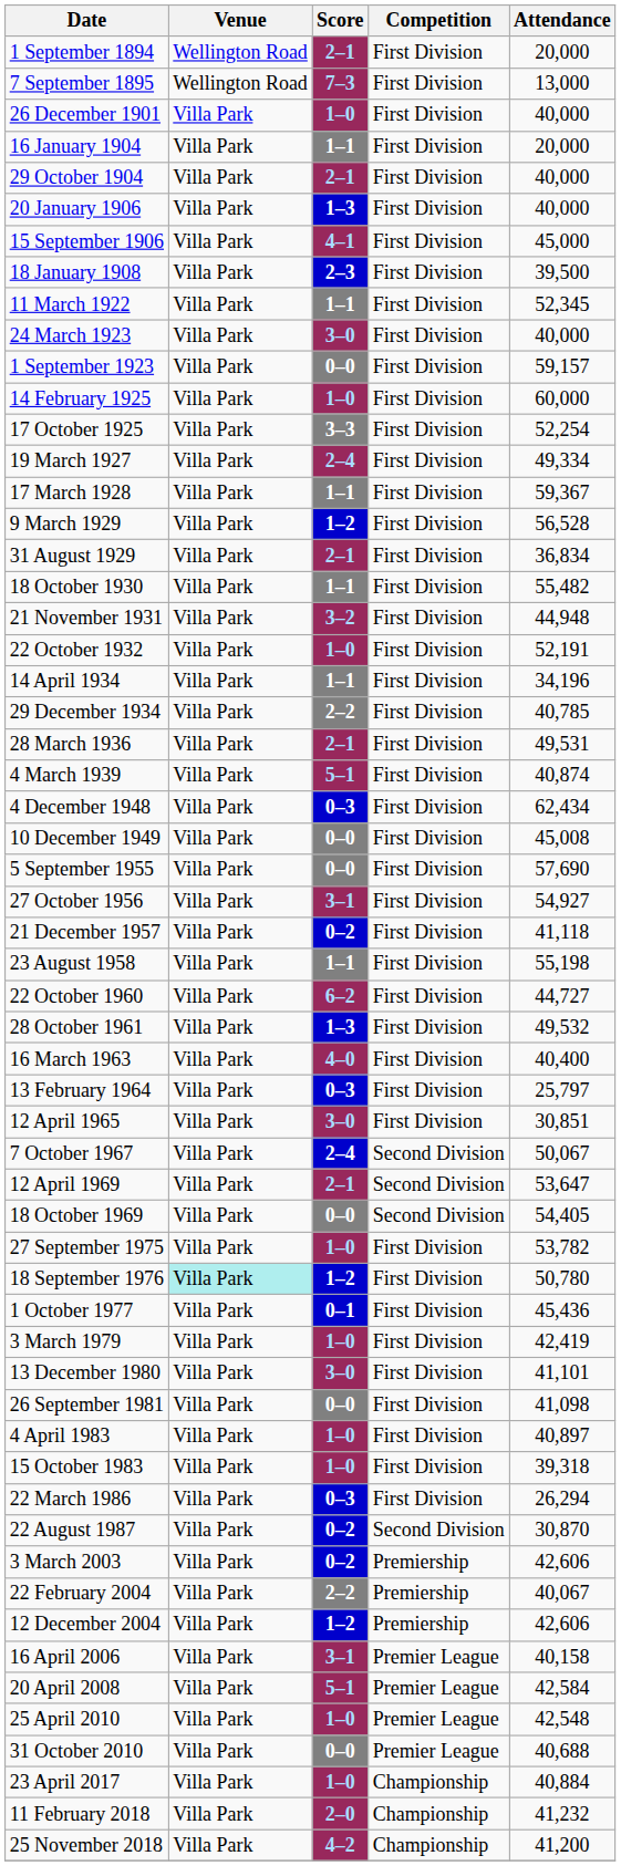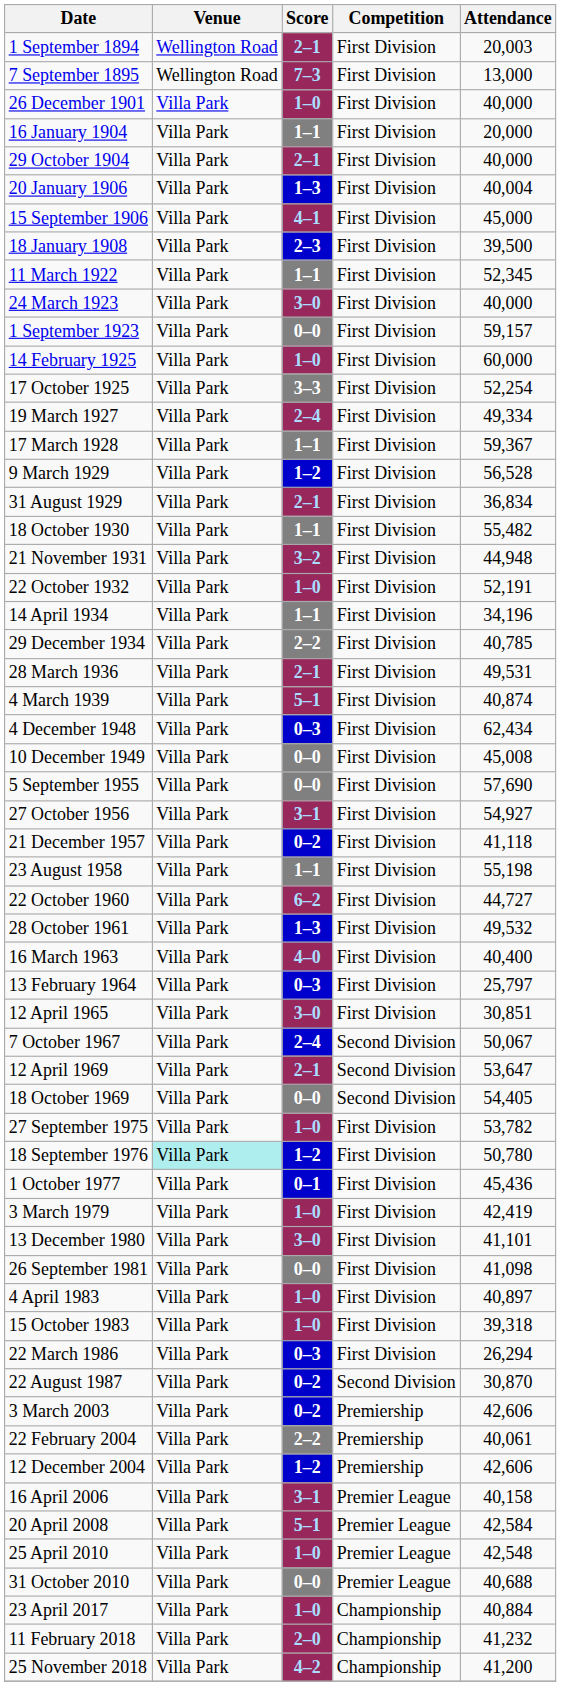 <table class="wikitable">
 <tr>
 <th>Date</th>
 <th>Venue</th>
 <th>Score</th>
 <th>Competition</th>
 <th>Attendance</th>
 </tr>
 <tr>
 <td><a href='#'>1 September 1894</a></td>
 <td><a href='#'>Wellington Road</a></td>
 <td bgcolor=98285c style="text-align:center; color:#aaddff;"><strong>2–1</strong></td>
 <td>First Division</td>
-<td style="text-align:center;">20,000</td>
+<td style="text-align:center;">20,003</td>
 </tr>
 <tr>
 <td><a href='#'>7 September 1895</a></td>
 <td>Wellington Road</td>
 <td bgcolor=98285c style="text-align:center; color:#aaddff;"><strong>7–3</strong></td>
 <td>First Division</td>
 <td style="text-align:center;">13,000</td>
 </tr>
 <tr>
 <td><a href='#'>26 December 1901</a></td>
 <td><a href='#'>Villa Park</a></td>
 <td bgcolor=98285c style="text-align:center; color:#aaddff;"><strong>1–0</strong></td>
 <td>First Division</td>
 <td style="text-align:center;">40,000</td>
 </tr>
 <tr>
 <td><a href='#'>16 January 1904</a></td>
 <td>Villa Park</td>
 <td bgcolor=808080 style="text-align:center; color:white;"><strong>1–1</strong></td>
 <td>First Division</td>
 <td style="text-align:center;">20,000</td>
 </tr>
 <tr>
 <td><a href='#'>29 October 1904</a></td>
 <td>Villa Park</td>
 <td bgcolor=98285c style="text-align:center; color:#aaddff;"><strong>2–1</strong></td>
 <td>First Division</td>
 <td style="text-align:center;">40,000</td>
 </tr>
 <tr>
 <td><a href='#'>20 January 1906</a></td>
 <td>Villa Park</td>
 <td bgcolor=0000cc style="text-align:center; color:white;"><strong>1–3</strong></td>
 <td>First Division</td>
-<td style="text-align:center;">40,000</td>
+<td style="text-align:center;">40,004</td>
 </tr>
 <tr>
 <td><a href='#'>15 September 1906</a></td>
 <td>Villa Park</td>
 <td bgcolor=98285c style="text-align:center; color:#aaddff;"><strong>4–1</strong></td>
 <td>First Division</td>
 <td style="text-align:center;">45,000</td>
 </tr>
 <tr>
 <td><a href='#'>18 January 1908</a></td>
 <td>Villa Park</td>
 <td bgcolor=0000cc style="text-align:center; color:white;"><strong>2–3</strong></td>
 <td>First Division</td>
 <td style="text-align:center;">39,500</td>
 </tr>
 <tr>
 <td><a href='#'>11 March 1922</a></td>
 <td>Villa Park</td>
 <td bgcolor=808080 style="text-align:center; color:white;"><strong>1–1</strong></td>
 <td>First Division</td>
 <td style="text-align:center;">52,345</td>
 </tr>
 <tr>
 <td><a href='#'>24 March 1923</a></td>
 <td>Villa Park</td>
 <td bgcolor=98285c style="text-align:center; color:#aaddff;"><strong>3–0</strong></td>
 <td>First Division</td>
 <td style="text-align:center;">40,000</td>
 </tr>
 <tr>
 <td><a href='#'>1 September 1923</a></td>
 <td>Villa Park</td>
 <td bgcolor=808080 style="text-align:center; color:white;"><strong>0–0</strong></td>
 <td>First Division</td>
 <td style="text-align:center;">59,157</td>
 </tr>
 <tr>
 <td><a href='#'>14 February 1925</a></td>
 <td>Villa Park</td>
 <td bgcolor=98285c style="text-align:center; color:#aaddff;"><strong>1–0</strong></td>
 <td>First Division</td>
 <td style="text-align:center;">60,000</td>
 </tr>
 <tr>
 <td>17 October 1925</td>
 <td>Villa Park</td>
 <td bgcolor=808080 style="text-align:center; color:white;"><strong>3–3</strong></td>
 <td>First Division</td>
 <td style="text-align:center;">52,254</td>
 </tr>
 <tr>
 <td>19 March 1927</td>
 <td>Villa Park</td>
 <td bgcolor=98285c style="text-align:center; color:#aaddff;"><strong>2–4</strong></td>
 <td>First Division</td>
 <td style="text-align:center;">49,334</td>
 </tr>
 <tr>
 <td>17 March 1928</td>
 <td>Villa Park</td>
 <td bgcolor=808080 style="text-align:center; color:white;"><strong>1–1</strong></td>
 <td>First Division</td>
 <td style="text-align:center;">59,367</td>
 </tr>
 <tr>
 <td>9 March 1929</td>
 <td>Villa Park</td>
 <td bgcolor=0000cc style="text-align:center; color:white;"><strong>1–2</strong></td>
 <td>First Division</td>
 <td style="text-align:center;">56,528</td>
 </tr>
 <tr>
 <td>31 August 1929</td>
 <td>Villa Park</td>
 <td bgcolor=98285c style="text-align:center; color:#aaddff;"><strong>2–1</strong></td>
 <td>First Division</td>
 <td style="text-align:center;">36,834</td>
 </tr>
 <tr>
 <td>18 October 1930</td>
 <td>Villa Park</td>
 <td bgcolor=808080 style="text-align:center; color:white;"><strong>1–1</strong></td>
 <td>First Division</td>
 <td style="text-align:center;">55,482</td>
 </tr>
 <tr>
 <td>21 November 1931</td>
 <td>Villa Park</td>
 <td bgcolor=98285c style="text-align:center; color:#aaddff;"><strong>3–2</strong></td>
 <td>First Division</td>
 <td style="text-align:center;">44,948</td>
 </tr>
 <tr>
 <td>22 October 1932</td>
 <td>Villa Park</td>
 <td bgcolor=98285c style="text-align:center; color:#aaddff;"><strong>1–0</strong></td>
 <td>First Division</td>
 <td style="text-align:center;">52,191</td>
 </tr>
 <tr>
 <td>14 April 1934</td>
 <td>Villa Park</td>
 <td bgcolor=808080 style="text-align:center; color:white;"><strong>1–1</strong></td>
 <td>First Division</td>
 <td style="text-align:center;">34,196</td>
 </tr>
 <tr>
 <td>29 December 1934</td>
 <td>Villa Park</td>
 <td bgcolor=808080 style="text-align:center; color:white;"><strong>2–2</strong></td>
 <td>First Division</td>
 <td style="text-align:center;">40,785</td>
 </tr>
 <tr>
 <td>28 March 1936</td>
 <td>Villa Park</td>
 <td bgcolor=98285c style="text-align:center; color:#aaddff;"><strong>2–1</strong></td>
 <td>First Division</td>
 <td style="text-align:center;">49,531</td>
 </tr>
 <tr>
 <td>4 March 1939</td>
 <td>Villa Park</td>
 <td bgcolor=98285c style="text-align:center; color:#aaddff;"><strong>5–1</strong></td>
 <td>First Division</td>
 <td style="text-align:center;">40,874</td>
 </tr>
 <tr>
 <td>4 December 1948</td>
 <td>Villa Park</td>
 <td bgcolor=0000cc style="text-align:center; color:white;"><strong>0–3</strong></td>
 <td>First Division</td>
 <td style="text-align:center;">62,434</td>
 </tr>
 <tr>
 <td>10 December 1949</td>
 <td>Villa Park</td>
 <td bgcolor=808080 style="text-align:center; color:white;"><strong>0–0</strong></td>
 <td>First Division</td>
 <td style="text-align:center;">45,008</td>
 </tr>
 <tr>
 <td>5 September 1955</td>
 <td>Villa Park</td>
 <td bgcolor=808080 style="text-align:center; color:white;"><strong>0–0</strong></td>
 <td>First Division</td>
 <td style="text-align:center;">57,690</td>
 </tr>
 <tr>
 <td>27 October 1956</td>
 <td>Villa Park</td>
 <td bgcolor=98285c style="text-align:center; color:#aaddff;"><strong>3–1</strong></td>
 <td>First Division</td>
 <td style="text-align:center;">54,927</td>
 </tr>
 <tr>
 <td>21 December 1957</td>
 <td>Villa Park</td>
 <td bgcolor=0000cc style="text-align:center; color:white;"><strong>0–2</strong></td>
 <td>First Division</td>
 <td style="text-align:center;">41,118</td>
 </tr>
 <tr>
 <td>23 August 1958</td>
 <td>Villa Park</td>
 <td bgcolor=808080 style="text-align:center; color:white;"><strong>1–1</strong></td>
 <td>First Division</td>
 <td style="text-align:center;">55,198</td>
 </tr>
 <tr>
 <td>22 October 1960</td>
 <td>Villa Park</td>
 <td bgcolor=98285c style="text-align:center; color:#aaddff;"><strong>6–2</strong></td>
 <td>First Division</td>
 <td style="text-align:center;">44,727</td>
 </tr>
 <tr>
 <td>28 October 1961</td>
 <td>Villa Park</td>
 <td bgcolor=0000cc style="text-align:center; color:white;"><strong>1–3</strong></td>
 <td>First Division</td>
 <td style="text-align:center;">49,532</td>
 </tr>
 <tr>
 <td>16 March 1963</td>
 <td>Villa Park</td>
 <td bgcolor=98285c style="text-align:center; color:#aaddff;"><strong>4–0</strong></td>
 <td>First Division</td>
 <td style="text-align:center;">40,400</td>
 </tr>
 <tr>
 <td>13 February 1964</td>
 <td>Villa Park</td>
 <td bgcolor=0000cc style="text-align:center; color:white;"><strong>0–3</strong></td>
 <td>First Division</td>
 <td style="text-align:center;">25,797</td>
 </tr>
 <tr>
 <td>12 April 1965</td>
 <td>Villa Park</td>
 <td bgcolor=98285c style="text-align:center; color:#aaddff;"><strong>3–0</strong></td>
 <td>First Division</td>
 <td style="text-align:center;">30,851</td>
 </tr>
 <tr>
 <td>7 October 1967</td>
 <td>Villa Park</td>
 <td bgcolor=0000cc style="text-align:center; color:white;"><strong>2–4</strong></td>
 <td>Second Division</td>
 <td style="text-align:center;">50,067</td>
 </tr>
 <tr>
 <td>12 April 1969</td>
 <td>Villa Park</td>
 <td bgcolor=98285c style="text-align:center; color:#aaddff;"><strong>2–1</strong></td>
 <td>Second Division</td>
 <td style="text-align:center;">53,647</td>
 </tr>
 <tr>
 <td>18 October 1969</td>
 <td>Villa Park</td>
 <td bgcolor=808080 style="text-align:center; color:white;"><strong>0–0</strong></td>
 <td>Second Division</td>
 <td style="text-align:center;">54,405</td>
 </tr>
 <tr>
 <td>27 September 1975</td>
 <td>Villa Park</td>
 <td bgcolor=98285c style="text-align:center; color:#aaddff;"><strong>1–0</strong></td>
 <td>First Division</td>
 <td style="text-align:center;">53,782</td>
 </tr>
 <tr>
 <td>18 September 1976</td>
 <td style="background: paleturquoise;">Villa Park</td>
 <td bgcolor=0000cc style="text-align:center; color:white;"><strong>1–2</strong></td>
 <td>First Division</td>
 <td style="text-align:center;">50,780</td>
 </tr>
 <tr>
 <td>1 October 1977</td>
 <td>Villa Park</td>
 <td bgcolor=0000cc style="text-align:center; color:white;"><strong>0–1</strong></td>
 <td>First Division</td>
 <td style="text-align:center;">45,436</td>
 </tr>
 <tr>
 <td>3 March 1979</td>
 <td>Villa Park</td>
 <td bgcolor=98285c style="text-align:center; color:#aaddff;"><strong>1–0</strong></td>
 <td>First Division</td>
 <td style="text-align:center;">42,419</td>
 </tr>
 <tr>
 <td>13 December 1980</td>
 <td>Villa Park</td>
 <td bgcolor=98285c style="text-align:center; color:#aaddff;"><strong>3–0</strong></td>
 <td>First Division</td>
 <td style="text-align:center;">41,101</td>
 </tr>
 <tr>
 <td>26 September 1981</td>
 <td>Villa Park</td>
 <td bgcolor=808080 style="text-align:center; color:white;"><strong>0–0</strong></td>
 <td>First Division</td>
 <td style="text-align:center;">41,098</td>
 </tr>
 <tr>
 <td>4 April 1983</td>
 <td>Villa Park</td>
 <td bgcolor=98285c style="text-align:center; color:#aaddff;"><strong>1–0</strong></td>
 <td>First Division</td>
 <td style="text-align:center;">40,897</td>
 </tr>
 <tr>
 <td>15 October 1983</td>
 <td>Villa Park</td>
 <td bgcolor=98285c style="text-align:center; color:#aaddff;"><strong>1–0</strong></td>
 <td>First Division</td>
 <td style="text-align:center;">39,318</td>
 </tr>
 <tr>
 <td>22 March 1986</td>
 <td>Villa Park</td>
 <td bgcolor=0000cc style="text-align:center; color:white;"><strong>0–3</strong></td>
 <td>First Division</td>
 <td style="text-align:center;">26,294</td>
 </tr>
 <tr>
 <td>22 August 1987</td>
 <td>Villa Park</td>
 <td bgcolor=0000cc style="text-align:center; color:white;"><strong>0–2</strong></td>
 <td>Second Division</td>
 <td style="text-align:center;">30,870</td>
 </tr>
 <tr>
 <td>3 March 2003</td>
 <td>Villa Park</td>
 <td bgcolor=0000cc style="text-align:center; color:white;"><strong>0–2</strong></td>
 <td>Premiership</td>
 <td style="text-align:center;">42,606</td>
 </tr>
 <tr>
 <td>22 February 2004</td>
 <td>Villa Park</td>
 <td bgcolor=808080 style="text-align:center; color:white;"><strong>2–2</strong></td>
 <td>Premiership</td>
-<td style="text-align:center;">40,067</td>
+<td style="text-align:center;">40,061</td>
 </tr>
 <tr>
 <td>12 December 2004</td>
 <td>Villa Park</td>
 <td bgcolor=0000cc style="text-align:center; color:white;"><strong>1–2</strong></td>
 <td>Premiership</td>
 <td style="text-align:center;">42,606</td>
 </tr>
 <tr>
 <td>16 April 2006</td>
 <td>Villa Park</td>
 <td bgcolor=98285c style="text-align:center; color:#aaddff;"><strong>3–1</strong></td>
 <td>Premier League</td>
 <td style="text-align:center;">40,158</td>
 </tr>
 <tr>
 <td>20 April 2008</td>
 <td>Villa Park</td>
 <td bgcolor=98285c style="text-align:center; color:#aaddff;"><strong>5–1</strong></td>
 <td>Premier League</td>
 <td style="text-align:center;">42,584</td>
 </tr>
 <tr>
 <td>25 April 2010</td>
 <td>Villa Park</td>
 <td bgcolor=98285c style="text-align:center; color:#aaddff;"><strong>1–0</strong></td>
 <td>Premier League</td>
 <td style="text-align:center;">42,548</td>
 </tr>
 <tr>
 <td>31 October 2010</td>
 <td>Villa Park</td>
 <td bgcolor=808080 style="text-align:center; color:white;"><strong>0–0</strong></td>
 <td>Premier League</td>
 <td style="text-align:center;">40,688</td>
 </tr>
 <tr>
 <td>23 April 2017</td>
 <td>Villa Park</td>
 <td bgcolor=98285c style="text-align:center; color:#aaddff;"><strong>1–0</strong></td>
 <td>Championship</td>
 <td style="text-align:center;">40,884</td>
 </tr>
 <tr>
 <td>11 February 2018</td>
 <td>Villa Park</td>
 <td bgcolor=98285c style="text-align:center; color:#aaddff;"><strong>2–0</strong></td>
 <td>Championship</td>
 <td style="text-align:center;">41,232</td>
 </tr>
 <tr>
 <td>25 November 2018</td>
 <td>Villa Park</td>
 <td bgcolor=98285c style="text-align:center; color:#aaddff;"><strong>4–2</strong></td>
 <td>Championship</td>
 <td style="text-align:center;">41,200</td>
 </tr>
 <tr>
 </tr>
 </table>
